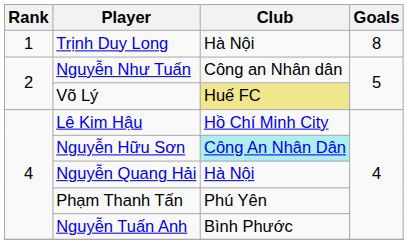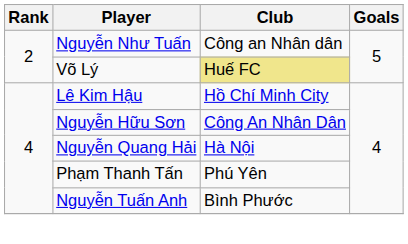 <table class="wikitable" style="text-align:center">
 <tr>
 <th>Rank</th>
 <th>Player</th>
 <th>Club</th>
 <th>Goals</th>
-</tr>
-<tr>
-<td>1</td>
-<td align="left"> <a href='#'>Trịnh Duy Long</a></td>
-<td align="left">Hà Nội</td>
-<td>8</td>
 </tr>
 <tr>
 <td rowspan=2>2</td>
 <td align="left"> <a href='#'>Nguyễn Như Tuấn</a></td>
 <td align="left">Công an Nhân dân</td>
 <td rowspan=2>5</td>
 </tr>
 <tr>
 <td align="left"> Võ Lý</td>
 <td align="left" style="background: khaki;">Huế FC</td>
 </tr>
 <tr>
 <td rowspan=5>4</td>
 <td align="left"> <a href='#'>Lê Kim Hậu</a></td>
 <td align="left"><a href='#'>Hồ Chí Minh City</a></td>
 <td rowspan=5>4</td>
 </tr>
 <tr>
 <td align="left"> <a href='#'>Nguyễn Hữu Sơn</a></td>
-<td align="left" style="background: paleturquoise;"><a href='#'>Công An Nhân Dân</a></td>
+<td align="left"><a href='#'>Công An Nhân Dân</a></td>
 </tr>
 <tr>
 <td align="left"> <a href='#'>Nguyễn Quang Hải</a></td>
 <td align="left"><a href='#'>Hà Nội</a></td>
 </tr>
 <tr>
 <td align="left"> Phạm Thanh Tấn</td>
 <td align="left">Phú Yên</td>
 </tr>
 <tr>
 <td align="left"> <a href='#'>Nguyễn Tuấn Anh</a></td>
 <td align="left">Bình Phước</td>
 </tr>
 <tr>
 </tr>
 </table>
